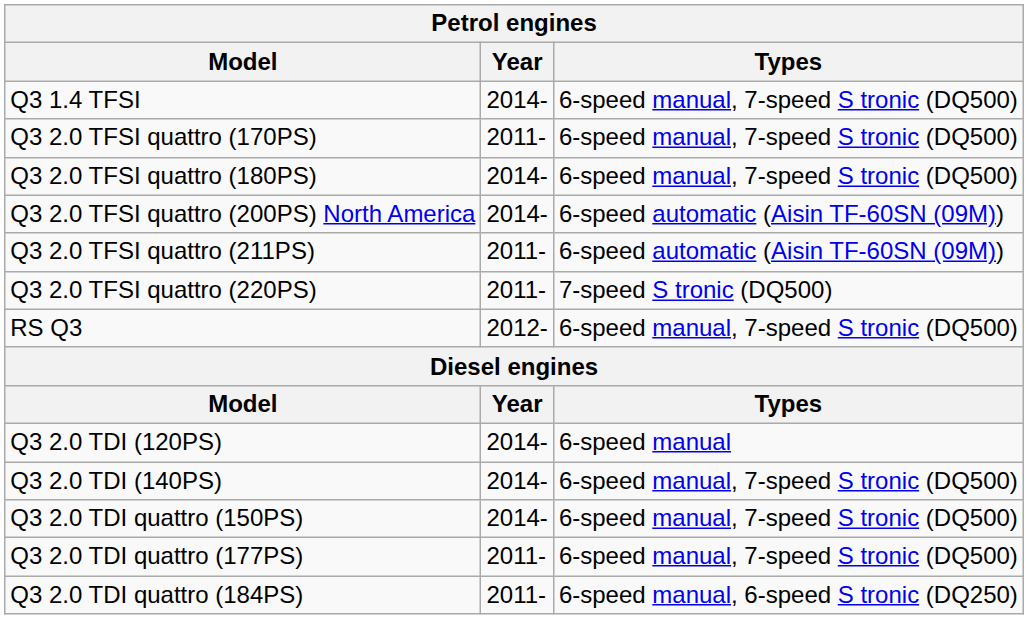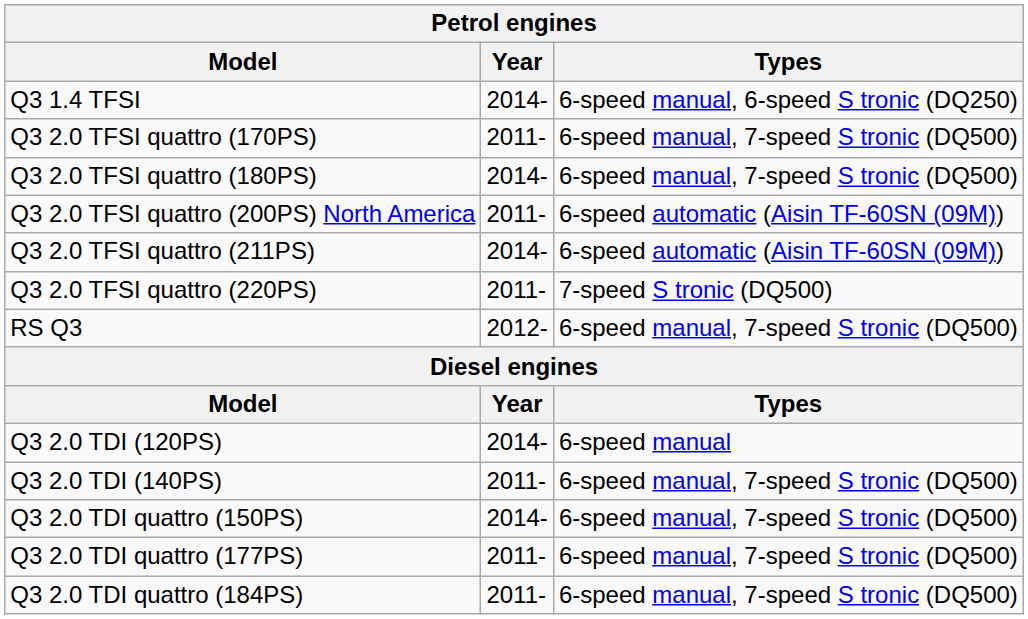 <table class="wikitable">
 <tr>
 <th colspan=3>Petrol engines</th>
 </tr>
 <tr>
 <th>Model</th>
 <th>Year</th>
 <th>Types</th>
 </tr>
 <tr>
 <td>Q3 1.4 TFSI</td>
 <td>2014-</td>
-<td>6-speed <a href='#'>manual</a>, 7-speed <a href='#'>S tronic</a> (DQ500)</td>
+<td>6-speed <a href='#'>manual</a>, 6-speed <a href='#'>S tronic</a> (DQ250)</td>
 </tr>
 <tr>
 <td>Q3 2.0 TFSI quattro (170PS)</td>
 <td>2011-</td>
 <td>6-speed <a href='#'>manual</a>, 7-speed <a href='#'>S tronic</a> (DQ500)</td>
 </tr>
 <tr>
 <td>Q3 2.0 TFSI quattro (180PS)</td>
 <td>2014-</td>
 <td>6-speed <a href='#'>manual</a>, 7-speed <a href='#'>S tronic</a> (DQ500)</td>
 </tr>
 <tr>
 <td>Q3 2.0 TFSI quattro (200PS) <a href='#'>North America</a></td>
-<td>2014-</td>
+<td>2011-</td>
 <td>6-speed <a href='#'>automatic</a> (<a href='#'>Aisin TF-60SN (09M)</a>)</td>
 </tr>
 <tr>
 <td>Q3 2.0 TFSI quattro (211PS)</td>
-<td>2011-</td>
+<td>2014-</td>
 <td>6-speed <a href='#'>automatic</a> (<a href='#'>Aisin TF-60SN (09M)</a>)</td>
 </tr>
 <tr>
 <td>Q3 2.0 TFSI quattro (220PS)</td>
 <td>2011-</td>
 <td>7-speed <a href='#'>S tronic</a> (DQ500)</td>
 </tr>
 <tr>
 <td>RS Q3</td>
 <td>2012-</td>
 <td>6-speed <a href='#'>manual</a>, 7-speed <a href='#'>S tronic</a> (DQ500)</td>
 </tr>
 <tr>
 <th colspan=4>Diesel engines</th>
 </tr>
 <tr>
 <th>Model</th>
 <th>Year</th>
 <th>Types</th>
 </tr>
 <tr>
 <td>Q3 2.0 TDI (120PS)</td>
 <td>2014-</td>
 <td>6-speed <a href='#'>manual</a></td>
 </tr>
 <tr>
 <td>Q3 2.0 TDI (140PS)</td>
-<td>2014-</td>
+<td>2011-</td>
 <td>6-speed <a href='#'>manual</a>, 7-speed <a href='#'>S tronic</a> (DQ500)</td>
 </tr>
 <tr>
 <td>Q3 2.0 TDI quattro (150PS)</td>
 <td>2014-</td>
 <td>6-speed <a href='#'>manual</a>, 7-speed <a href='#'>S tronic</a> (DQ500)</td>
 </tr>
 <tr>
 <td>Q3 2.0 TDI quattro (177PS)</td>
 <td>2011-</td>
 <td>6-speed <a href='#'>manual</a>, 7-speed <a href='#'>S tronic</a> (DQ500)</td>
 </tr>
 <tr>
 <td>Q3 2.0 TDI quattro (184PS)</td>
 <td>2011-</td>
-<td>6-speed <a href='#'>manual</a>, 6-speed <a href='#'>S tronic</a> (DQ250)</td>
+<td>6-speed <a href='#'>manual</a>, 7-speed <a href='#'>S tronic</a> (DQ500)</td>
 </tr>
 </table>
